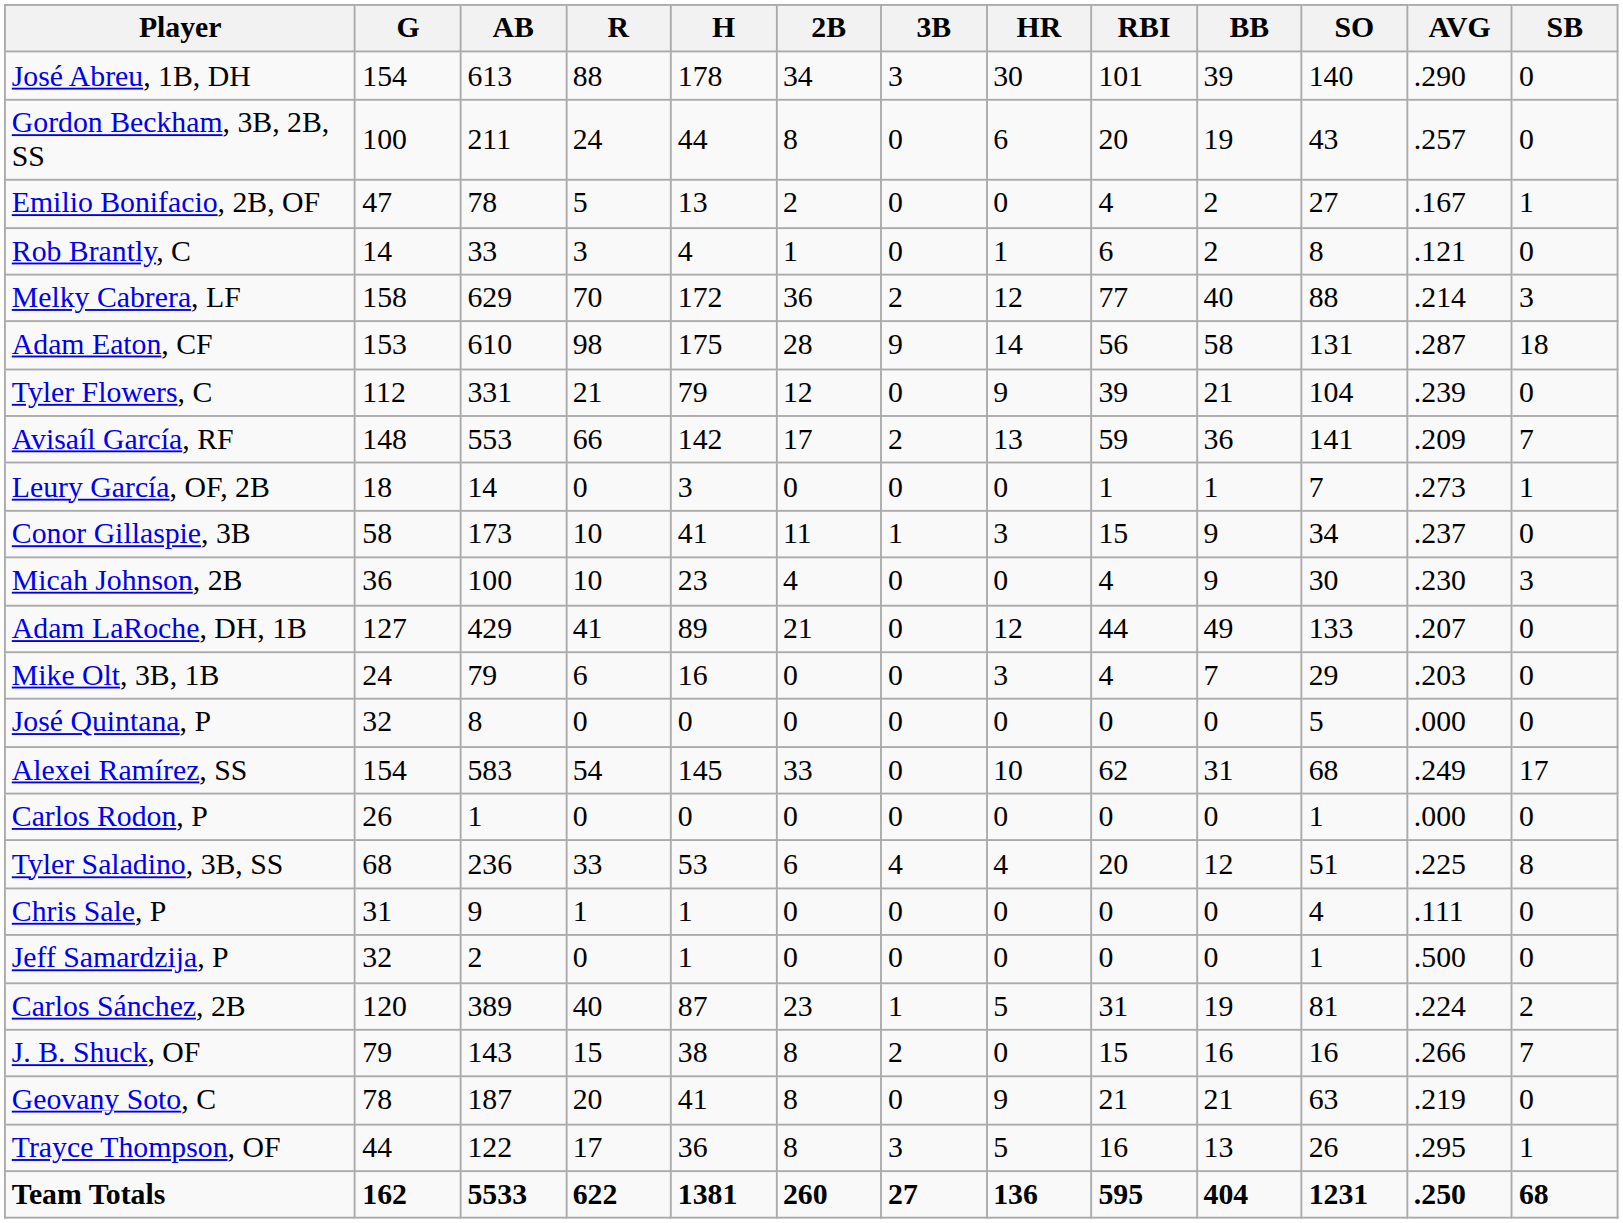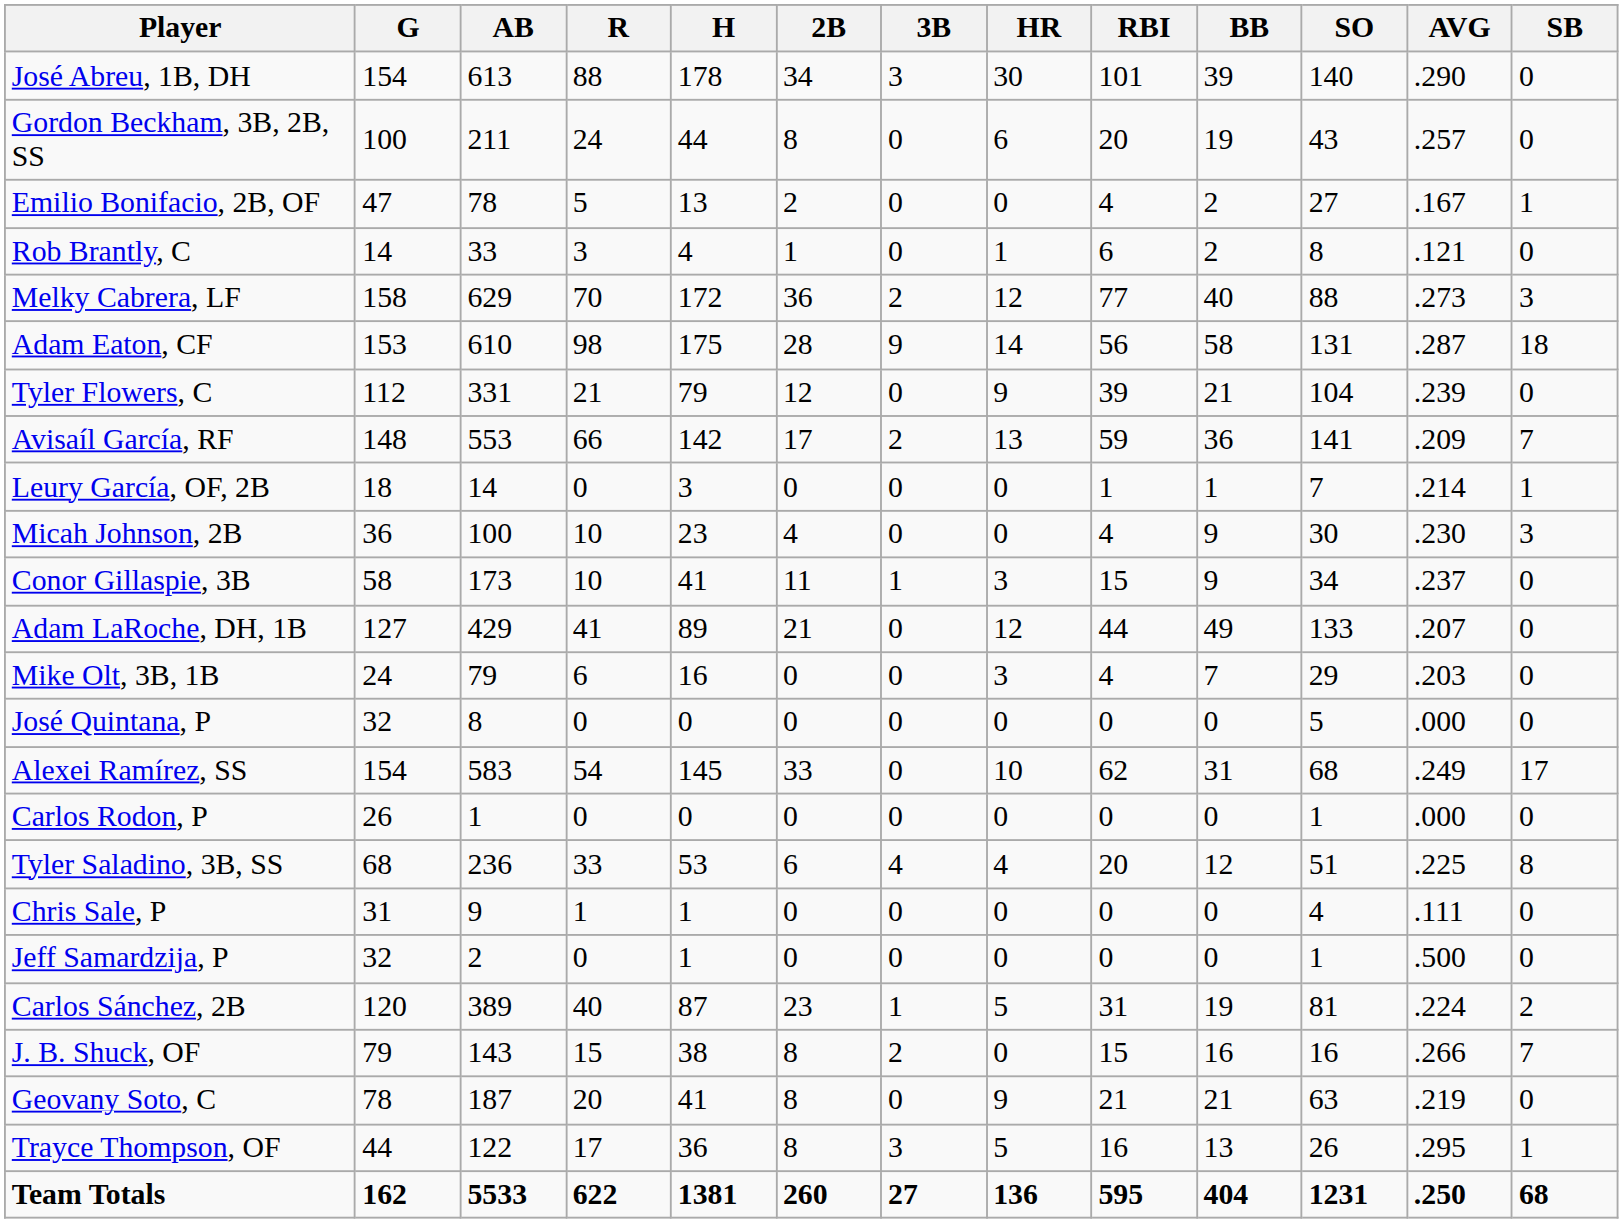 <table class="wikitable sortable">
 <tr>
 <th bgcolor="#DDDDFF" width="20%">Player</th>
 <th bgcolor="#DDDDFF" width="6%">G</th>
 <th bgcolor="#DDDDFF" width="6%">AB</th>
 <th bgcolor="#DDDDFF" width="6%">R</th>
 <th bgcolor="#DDDDFF" width="6%">H</th>
 <th bgcolor="#DDDDFF" width="6%">2B</th>
 <th bgcolor="#DDDDFF" width="6%">3B</th>
 <th bgcolor="#DDDDFF" width="6%">HR</th>
 <th bgcolor="#DDDDFF" width="6%">RBI</th>
 <th bgcolor="#DDDDFF" width="6%">BB</th>
 <th bgcolor="#DDDDFF" width="6%">SO</th>
 <th bgcolor="#DDDDFF" width="6%">AVG</th>
 <th bgcolor="#DDDDFF" width="6%">SB</th>
 </tr>
 <tr>
 <td><a href='#'>José Abreu</a>, 1B, DH</td>
 <td>154</td>
 <td>613</td>
 <td>88</td>
 <td>178</td>
 <td>34</td>
 <td>3</td>
 <td>30</td>
 <td>101</td>
 <td>39</td>
 <td>140</td>
 <td>.290</td>
 <td>0</td>
 </tr>
 <tr>
 <td><a href='#'>Gordon Beckham</a>, 3B, 2B, SS</td>
 <td>100</td>
 <td>211</td>
 <td>24</td>
 <td>44</td>
 <td>8</td>
 <td>0</td>
 <td>6</td>
 <td>20</td>
 <td>19</td>
 <td>43</td>
 <td>.257</td>
 <td>0</td>
 </tr>
 <tr>
 <td><a href='#'>Emilio Bonifacio</a>, 2B, OF</td>
 <td>47</td>
 <td>78</td>
 <td>5</td>
 <td>13</td>
 <td>2</td>
 <td>0</td>
 <td>0</td>
 <td>4</td>
 <td>2</td>
 <td>27</td>
 <td>.167</td>
 <td>1</td>
 </tr>
 <tr>
 <td><a href='#'>Rob Brantly</a>, C</td>
 <td>14</td>
 <td>33</td>
 <td>3</td>
 <td>4</td>
 <td>1</td>
 <td>0</td>
 <td>1</td>
 <td>6</td>
 <td>2</td>
 <td>8</td>
 <td>.121</td>
 <td>0</td>
 </tr>
 <tr>
 <td><a href='#'>Melky Cabrera</a>, LF</td>
 <td>158</td>
 <td>629</td>
 <td>70</td>
 <td>172</td>
 <td>36</td>
 <td>2</td>
 <td>12</td>
 <td>77</td>
 <td>40</td>
 <td>88</td>
-<td>.214</td>
+<td>.273</td>
 <td>3</td>
 </tr>
 <tr>
 <td><a href='#'>Adam Eaton</a>, CF</td>
 <td>153</td>
 <td>610</td>
 <td>98</td>
 <td>175</td>
 <td>28</td>
 <td>9</td>
 <td>14</td>
 <td>56</td>
 <td>58</td>
 <td>131</td>
 <td>.287</td>
 <td>18</td>
 </tr>
 <tr>
 <td><a href='#'>Tyler Flowers</a>, C</td>
 <td>112</td>
 <td>331</td>
 <td>21</td>
 <td>79</td>
 <td>12</td>
 <td>0</td>
 <td>9</td>
 <td>39</td>
 <td>21</td>
 <td>104</td>
 <td>.239</td>
 <td>0</td>
 </tr>
 <tr>
 <td><a href='#'>Avisaíl García</a>, RF</td>
 <td>148</td>
 <td>553</td>
 <td>66</td>
 <td>142</td>
 <td>17</td>
 <td>2</td>
 <td>13</td>
 <td>59</td>
 <td>36</td>
 <td>141</td>
 <td>.209</td>
 <td>7</td>
 </tr>
 <tr>
 <td><a href='#'>Leury García</a>, OF, 2B</td>
 <td>18</td>
 <td>14</td>
 <td>0</td>
 <td>3</td>
 <td>0</td>
 <td>0</td>
 <td>0</td>
 <td>1</td>
 <td>1</td>
 <td>7</td>
-<td>.273</td>
+<td>.214</td>
 <td>1</td>
+</tr>
+<tr>
+<td><a href='#'>Micah Johnson</a>, 2B</td>
+<td>36</td>
+<td>100</td>
+<td>10</td>
+<td>23</td>
+<td>4</td>
+<td>0</td>
+<td>0</td>
+<td>4</td>
+<td>9</td>
+<td>30</td>
+<td>.230</td>
+<td>3</td>
 </tr>
 <tr>
 <td><a href='#'>Conor Gillaspie</a>, 3B</td>
 <td>58</td>
 <td>173</td>
 <td>10</td>
 <td>41</td>
 <td>11</td>
 <td>1</td>
 <td>3</td>
 <td>15</td>
 <td>9</td>
 <td>34</td>
 <td>.237</td>
 <td>0</td>
-</tr>
-<tr>
-<td><a href='#'>Micah Johnson</a>, 2B</td>
-<td>36</td>
-<td>100</td>
-<td>10</td>
-<td>23</td>
-<td>4</td>
-<td>0</td>
-<td>0</td>
-<td>4</td>
-<td>9</td>
-<td>30</td>
-<td>.230</td>
-<td>3</td>
 </tr>
 <tr>
 <td><a href='#'>Adam LaRoche</a>, DH, 1B</td>
 <td>127</td>
 <td>429</td>
 <td>41</td>
 <td>89</td>
 <td>21</td>
 <td>0</td>
 <td>12</td>
 <td>44</td>
 <td>49</td>
 <td>133</td>
 <td>.207</td>
 <td>0</td>
 </tr>
 <tr>
 <td><a href='#'>Mike Olt</a>, 3B, 1B</td>
 <td>24</td>
 <td>79</td>
 <td>6</td>
 <td>16</td>
 <td>0</td>
 <td>0</td>
 <td>3</td>
 <td>4</td>
 <td>7</td>
 <td>29</td>
 <td>.203</td>
 <td>0</td>
 </tr>
 <tr>
 <td><a href='#'>José Quintana</a>, P</td>
 <td>32</td>
 <td>8</td>
 <td>0</td>
 <td>0</td>
 <td>0</td>
 <td>0</td>
 <td>0</td>
 <td>0</td>
 <td>0</td>
 <td>5</td>
 <td>.000</td>
 <td>0</td>
 </tr>
 <tr>
 <td><a href='#'>Alexei Ramírez</a>, SS</td>
 <td>154</td>
 <td>583</td>
 <td>54</td>
 <td>145</td>
 <td>33</td>
 <td>0</td>
 <td>10</td>
 <td>62</td>
 <td>31</td>
 <td>68</td>
 <td>.249</td>
 <td>17</td>
 </tr>
 <tr>
 <td><a href='#'>Carlos Rodon</a>, P</td>
 <td>26</td>
 <td>1</td>
 <td>0</td>
 <td>0</td>
 <td>0</td>
 <td>0</td>
 <td>0</td>
 <td>0</td>
 <td>0</td>
 <td>1</td>
 <td>.000</td>
 <td>0</td>
 </tr>
 <tr>
 <td><a href='#'>Tyler Saladino</a>, 3B, SS</td>
 <td>68</td>
 <td>236</td>
 <td>33</td>
 <td>53</td>
 <td>6</td>
 <td>4</td>
 <td>4</td>
 <td>20</td>
 <td>12</td>
 <td>51</td>
 <td>.225</td>
 <td>8</td>
 </tr>
 <tr>
 <td><a href='#'>Chris Sale</a>, P</td>
 <td>31</td>
 <td>9</td>
 <td>1</td>
 <td>1</td>
 <td>0</td>
 <td>0</td>
 <td>0</td>
 <td>0</td>
 <td>0</td>
 <td>4</td>
 <td>.111</td>
 <td>0</td>
 </tr>
 <tr>
 <td><a href='#'>Jeff Samardzija</a>, P</td>
 <td>32</td>
 <td>2</td>
 <td>0</td>
 <td>1</td>
 <td>0</td>
 <td>0</td>
 <td>0</td>
 <td>0</td>
 <td>0</td>
 <td>1</td>
 <td>.500</td>
 <td>0</td>
 </tr>
 <tr>
 <td><a href='#'>Carlos Sánchez</a>, 2B</td>
 <td>120</td>
 <td>389</td>
 <td>40</td>
 <td>87</td>
 <td>23</td>
 <td>1</td>
 <td>5</td>
 <td>31</td>
 <td>19</td>
 <td>81</td>
 <td>.224</td>
 <td>2</td>
 </tr>
 <tr>
 <td><a href='#'>J. B. Shuck</a>, OF</td>
 <td>79</td>
 <td>143</td>
 <td>15</td>
 <td>38</td>
 <td>8</td>
 <td>2</td>
 <td>0</td>
 <td>15</td>
 <td>16</td>
 <td>16</td>
 <td>.266</td>
 <td>7</td>
 </tr>
 <tr>
 <td><a href='#'>Geovany Soto</a>, C</td>
 <td>78</td>
 <td>187</td>
 <td>20</td>
 <td>41</td>
 <td>8</td>
 <td>0</td>
 <td>9</td>
 <td>21</td>
 <td>21</td>
 <td>63</td>
 <td>.219</td>
 <td>0</td>
 </tr>
 <tr>
 <td><a href='#'>Trayce Thompson</a>, OF</td>
 <td>44</td>
 <td>122</td>
 <td>17</td>
 <td>36</td>
 <td>8</td>
 <td>3</td>
 <td>5</td>
 <td>16</td>
 <td>13</td>
 <td>26</td>
 <td>.295</td>
 <td>1</td>
 </tr>
 <tr>
 <td><strong>Team Totals</strong></td>
 <td><strong>162</strong></td>
 <td><strong>5533</strong></td>
 <td><strong>622</strong></td>
 <td><strong>1381</strong></td>
 <td><strong>260</strong></td>
 <td><strong>27</strong></td>
 <td><strong>136</strong></td>
 <td><strong>595</strong></td>
 <td><strong>404</strong></td>
 <td><strong>1231</strong></td>
 <td><strong>.250</strong></td>
 <td><strong>68</strong></td>
 </tr>
 </table>
